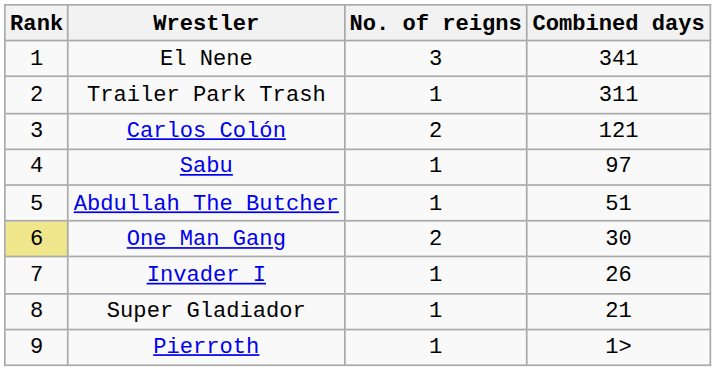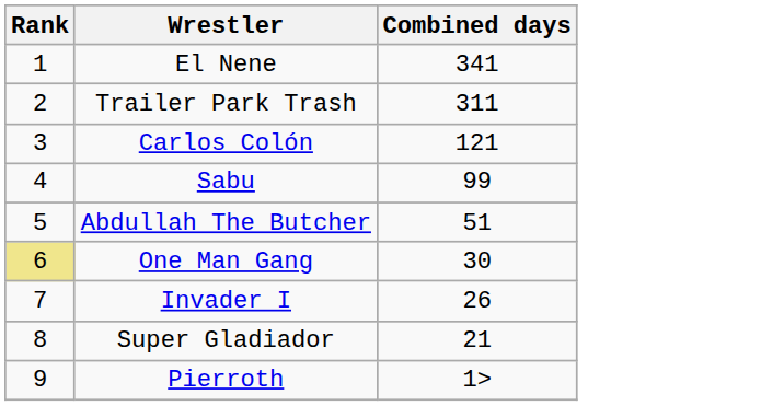 <table class="wikitable sortable" style="text-align:center;">
 <tr>
 <th scope="col">Rank</th>
 <th scope="col">Wrestler</th>
-<th scope="col">No. of reigns</th>
 <th scope="col">Combined days</th>
 </tr>
 <tr>
 <td>1</td>
 <td>El Nene</td>
-<td>3</td>
 <td>341</td>
 </tr>
 <tr>
 <td>2</td>
 <td>Trailer Park Trash</td>
-<td>1</td>
 <td>311</td>
 </tr>
 <tr>
 <td>3</td>
 <td><a href='#'>Carlos Colón</a></td>
-<td>2</td>
 <td>121</td>
 </tr>
 <tr>
 <td>4</td>
 <td><a href='#'>Sabu</a></td>
-<td>1</td>
-<td>97</td>
+<td>99</td>
 </tr>
 <tr>
 <td>5</td>
 <td><a href='#'>Abdullah The Butcher</a></td>
-<td>1</td>
 <td>51</td>
 </tr>
 <tr>
 <td style="background: khaki;">6</td>
 <td><a href='#'>One Man Gang</a></td>
-<td>2</td>
 <td>30</td>
 </tr>
 <tr>
 <td>7</td>
 <td><a href='#'>Invader I</a></td>
-<td>1</td>
 <td>26</td>
 </tr>
 <tr>
 <td>8</td>
 <td>Super Gladiador</td>
-<td>1</td>
 <td>21</td>
 </tr>
 <tr>
 <td>9</td>
 <td><a href='#'>Pierroth</a></td>
-<td>1</td>
 <td>1></td>
 </tr>
 </table>
